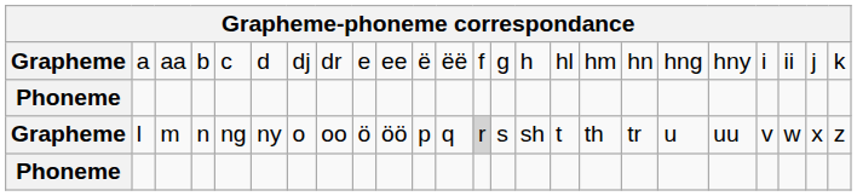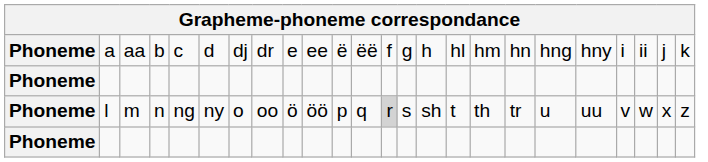 <table class="wikitable">
 <tr>
 <th colspan="47">Grapheme-phoneme correspondance</th>
 </tr>
 <tr>
-<th>Grapheme</th>
+<th>Phoneme</th>
 <td>a</td>
 <td>aa</td>
 <td>b</td>
 <td>c</td>
 <td>d</td>
 <td>dj</td>
 <td>dr</td>
 <td>e</td>
 <td>ee</td>
 <td>ë</td>
 <td>ëë</td>
 <td>f</td>
 <td>g</td>
 <td>h</td>
 <td>hl</td>
 <td>hm</td>
 <td>hn</td>
 <td>hng</td>
 <td>hny</td>
 <td>i</td>
 <td>ii</td>
 <td>j</td>
 <td>k</td>
 </tr>
 <tr>
 <th>Phoneme</th>
 <td></td>
 <td></td>
 <td></td>
 <td></td>
 <td></td>
 <td></td>
 <td></td>
 <td></td>
 <td></td>
 <td></td>
 <td></td>
 <td></td>
 <td></td>
 <td></td>
 <td></td>
 <td></td>
 <td></td>
 <td></td>
 <td></td>
 <td></td>
 <td></td>
 <td></td>
 <td></td>
 </tr>
 <tr>
-<th>Grapheme</th>
+<th>Phoneme</th>
 <td>l</td>
 <td>m</td>
 <td>n</td>
 <td>ng</td>
 <td>ny</td>
 <td>o</td>
 <td>oo</td>
 <td>ö</td>
 <td>öö</td>
 <td>p</td>
 <td>q</td>
 <td style="background: lightgrey;">r</td>
 <td>s</td>
 <td>sh</td>
 <td>t</td>
 <td>th</td>
 <td>tr</td>
 <td>u</td>
 <td>uu</td>
 <td>v</td>
 <td>w</td>
 <td>x</td>
 <td>z</td>
 </tr>
 <tr>
 <th>Phoneme</th>
 <td></td>
 <td></td>
 <td></td>
 <td></td>
 <td></td>
 <td></td>
 <td></td>
 <td></td>
 <td></td>
 <td></td>
 <td></td>
 <td></td>
 <td></td>
 <td></td>
 <td></td>
 <td></td>
 <td></td>
 <td></td>
 <td></td>
 <td></td>
 <td></td>
 <td></td>
 <td></td>
 </tr>
 </table>
